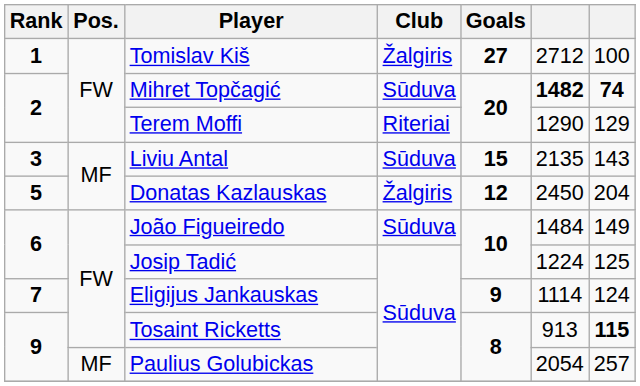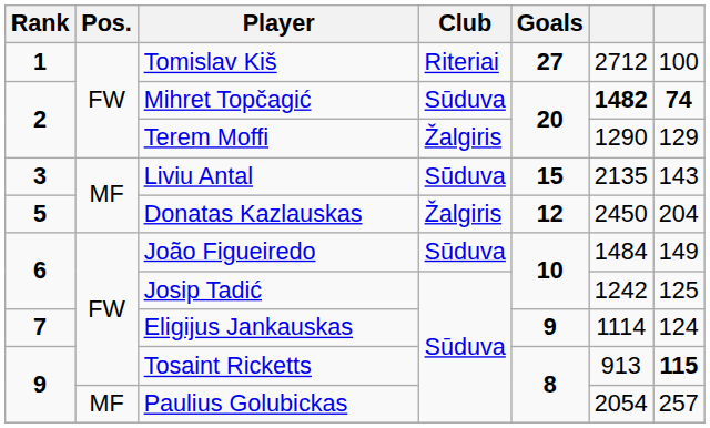 <table class="wikitable" style="text-align:center;">
 <tr>
 <th>Rank</th>
 <th width=35px>Pos.</th>
 <th width=180px>Player</th>
 <th>Club</th>
 <th>Goals</th>
 <th></th>
 <th></th>
 </tr>
 <tr>
 <td><strong>1</strong></td>
 <td rowspan=3>FW</td>
 <td align="left"> <a href='#'>Tomislav Kiš</a></td>
-<td align="left"><a href='#'>Žalgiris</a></td>
+<td align="left"><a href='#'>Riteriai</a></td>
 <td><strong>27</strong></td>
 <td>2712</td>
 <td>100</td>
 </tr>
 <tr>
 <td rowspan=2><strong>2</strong></td>
 <td align="left"> <a href='#'>Mihret Topčagić</a></td>
 <td align="left"><a href='#'>Sūduva</a></td>
 <td rowspan=2><strong>20</strong></td>
 <td><strong>1482</strong></td>
 <td><strong>74</strong></td>
 </tr>
 <tr>
 <td align="left"> <a href='#'>Terem Moffi</a></td>
-<td align="left"><a href='#'>Riteriai</a></td>
+<td align="left"><a href='#'>Žalgiris</a></td>
 <td>1290</td>
 <td>129</td>
 </tr>
 <tr>
 <td><strong>3</strong></td>
 <td rowspan=2>MF</td>
 <td align="left"> <a href='#'>Liviu Antal</a></td>
 <td align="left"><a href='#'>Sūduva</a></td>
 <td><strong>15</strong></td>
 <td>2135</td>
 <td>143</td>
 </tr>
 <tr>
 <td><strong>5</strong></td>
 <td align="left"> <a href='#'>Donatas Kazlauskas</a></td>
 <td align="left"><a href='#'>Žalgiris</a></td>
 <td><strong>12</strong></td>
 <td>2450</td>
 <td>204</td>
 </tr>
 <tr>
 <td rowspan=2><strong>6</strong></td>
 <td rowspan=4>FW</td>
 <td align="left"> <a href='#'>João Figueiredo</a></td>
 <td align="left"><a href='#'>Sūduva</a></td>
 <td rowspan=2><strong>10</strong></td>
 <td>1484</td>
 <td>149</td>
 </tr>
 <tr>
 <td align="left"> <a href='#'>Josip Tadić</a></td>
 <td align="left" rowspan=4><a href='#'>Sūduva</a></td>
-<td>1224</td>
+<td>1242</td>
 <td>125</td>
 </tr>
 <tr>
 <td><strong>7</strong></td>
 <td align="left"> <a href='#'>Eligijus Jankauskas</a></td>
 <td><strong>9</strong></td>
 <td>1114</td>
 <td>124</td>
 </tr>
 <tr>
 <td rowspan=2><strong>9</strong></td>
 <td align="left"> <a href='#'>Tosaint Ricketts</a></td>
 <td rowspan=2><strong>8</strong></td>
 <td>913</td>
 <td><strong>115</strong></td>
 </tr>
 <tr>
 <td>MF</td>
 <td align="left"> <a href='#'>Paulius Golubickas</a></td>
 <td>2054</td>
 <td>257</td>
 </tr>
 <tr>
 </tr>
 </table>
